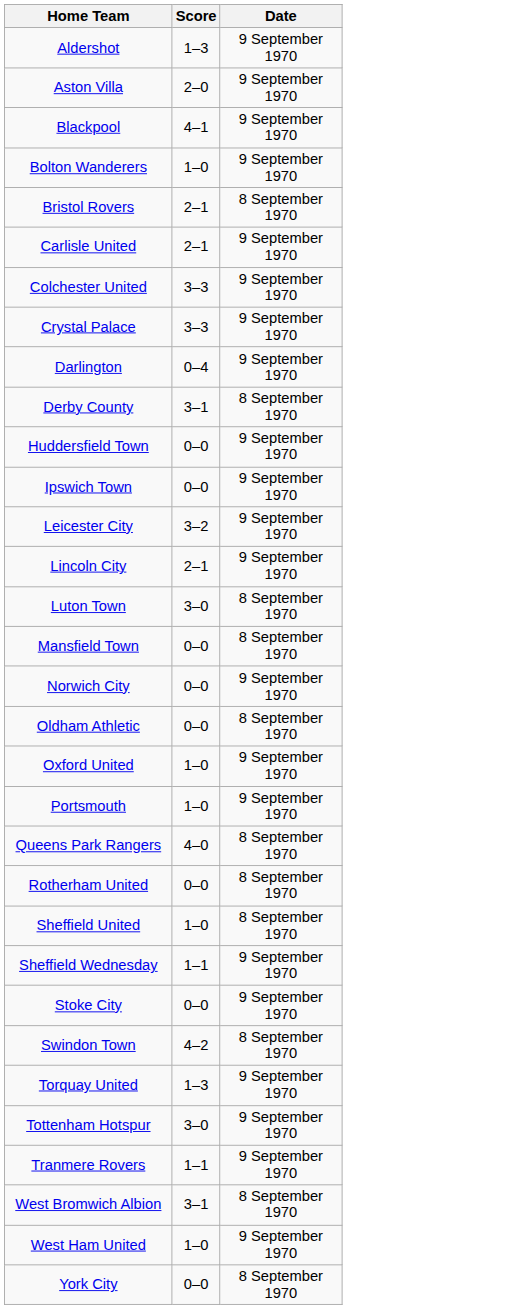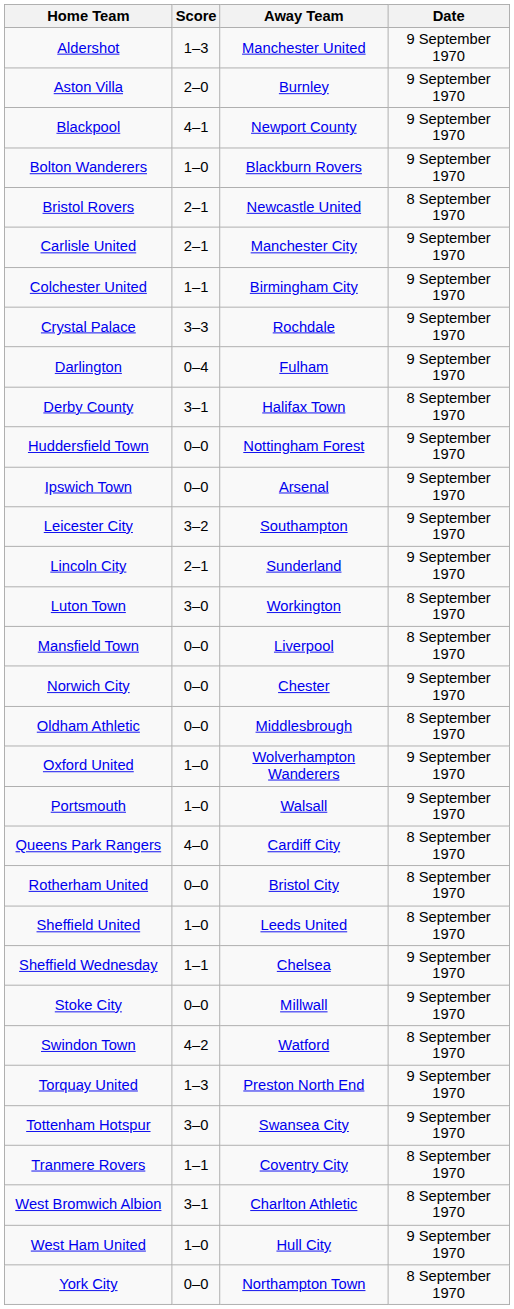 <table class="wikitable" style="text-align:center;">
 <tr>
 <th width=175>Home Team</th>
 <th width=20>Score</th>
+<th width=175>Away Team</th>
 <th width=125>Date</th>
 </tr>
 <tr>
 <td><a href='#'>Aldershot</a></td>
 <td>1–3</td>
+<td><a href='#'>Manchester United</a></td>
 <td>9 September 1970</td>
 </tr>
 <tr>
 <td><a href='#'>Aston Villa</a></td>
 <td>2–0</td>
+<td><a href='#'>Burnley</a></td>
 <td>9 September 1970</td>
 </tr>
 <tr>
 <td><a href='#'>Blackpool</a></td>
 <td>4–1</td>
+<td><a href='#'>Newport County</a></td>
 <td>9 September 1970</td>
 </tr>
 <tr>
 <td><a href='#'>Bolton Wanderers</a></td>
 <td>1–0</td>
+<td><a href='#'>Blackburn Rovers</a></td>
 <td>9 September 1970</td>
 </tr>
 <tr>
 <td><a href='#'>Bristol Rovers</a></td>
 <td>2–1</td>
+<td><a href='#'>Newcastle United</a></td>
 <td>8 September 1970</td>
 </tr>
 <tr>
 <td><a href='#'>Carlisle United</a></td>
 <td>2–1</td>
+<td><a href='#'>Manchester City</a></td>
 <td>9 September 1970</td>
 </tr>
 <tr>
 <td><a href='#'>Colchester United</a></td>
-<td>3–3</td>
+<td>1–1</td>
+<td><a href='#'>Birmingham City</a></td>
 <td>9 September 1970</td>
 </tr>
 <tr>
 <td><a href='#'>Crystal Palace</a></td>
 <td>3–3</td>
+<td><a href='#'>Rochdale</a></td>
 <td>9 September 1970</td>
 </tr>
 <tr>
 <td><a href='#'>Darlington</a></td>
 <td>0–4</td>
+<td><a href='#'>Fulham</a></td>
 <td>9 September 1970</td>
 </tr>
 <tr>
 <td><a href='#'>Derby County</a></td>
 <td>3–1</td>
+<td><a href='#'>Halifax Town</a></td>
 <td>8 September 1970</td>
 </tr>
 <tr>
 <td><a href='#'>Huddersfield Town</a></td>
 <td>0–0</td>
+<td><a href='#'>Nottingham Forest</a></td>
 <td>9 September 1970</td>
 </tr>
 <tr>
 <td><a href='#'>Ipswich Town</a></td>
 <td>0–0</td>
+<td><a href='#'>Arsenal</a></td>
 <td>9 September 1970</td>
 </tr>
 <tr>
 <td><a href='#'>Leicester City</a></td>
 <td>3–2</td>
+<td><a href='#'>Southampton</a></td>
 <td>9 September 1970</td>
 </tr>
 <tr>
 <td><a href='#'>Lincoln City</a></td>
 <td>2–1</td>
+<td><a href='#'>Sunderland</a></td>
 <td>9 September 1970</td>
 </tr>
 <tr>
 <td><a href='#'>Luton Town</a></td>
 <td>3–0</td>
+<td><a href='#'>Workington</a></td>
 <td>8 September 1970</td>
 </tr>
 <tr>
 <td><a href='#'>Mansfield Town</a></td>
 <td>0–0</td>
+<td><a href='#'>Liverpool</a></td>
 <td>8 September 1970</td>
 </tr>
 <tr>
 <td><a href='#'>Norwich City</a></td>
 <td>0–0</td>
+<td><a href='#'>Chester</a></td>
 <td>9 September 1970</td>
 </tr>
 <tr>
 <td><a href='#'>Oldham Athletic</a></td>
 <td>0–0</td>
+<td><a href='#'>Middlesbrough</a></td>
 <td>8 September 1970</td>
 </tr>
 <tr>
 <td><a href='#'>Oxford United</a></td>
 <td>1–0</td>
+<td><a href='#'>Wolverhampton Wanderers</a></td>
 <td>9 September 1970</td>
 </tr>
 <tr>
 <td><a href='#'>Portsmouth</a></td>
 <td>1–0</td>
+<td><a href='#'>Walsall</a></td>
 <td>9 September 1970</td>
 </tr>
 <tr>
 <td><a href='#'>Queens Park Rangers</a></td>
 <td>4–0</td>
+<td><a href='#'>Cardiff City</a></td>
 <td>8 September 1970</td>
 </tr>
 <tr>
 <td><a href='#'>Rotherham United</a></td>
 <td>0–0</td>
+<td><a href='#'>Bristol City</a></td>
 <td>8 September 1970</td>
 </tr>
 <tr>
 <td><a href='#'>Sheffield United</a></td>
 <td>1–0</td>
+<td><a href='#'>Leeds United</a></td>
 <td>8 September 1970</td>
 </tr>
 <tr>
 <td><a href='#'>Sheffield Wednesday</a></td>
 <td>1–1</td>
+<td><a href='#'>Chelsea</a></td>
 <td>9 September 1970</td>
 </tr>
 <tr>
 <td><a href='#'>Stoke City</a></td>
 <td>0–0</td>
+<td><a href='#'>Millwall</a></td>
 <td>9 September 1970</td>
 </tr>
 <tr>
 <td><a href='#'>Swindon Town</a></td>
 <td>4–2</td>
+<td><a href='#'>Watford</a></td>
 <td>8 September 1970</td>
 </tr>
 <tr>
 <td><a href='#'>Torquay United</a></td>
 <td>1–3</td>
+<td><a href='#'>Preston North End</a></td>
 <td>9 September 1970</td>
 </tr>
 <tr>
 <td><a href='#'>Tottenham Hotspur</a></td>
 <td>3–0</td>
+<td><a href='#'>Swansea City</a></td>
 <td>9 September 1970</td>
 </tr>
 <tr>
 <td><a href='#'>Tranmere Rovers</a></td>
 <td>1–1</td>
-<td>9 September 1970</td>
+<td><a href='#'>Coventry City</a></td>
+<td>8 September 1970</td>
 </tr>
 <tr>
 <td><a href='#'>West Bromwich Albion</a></td>
 <td>3–1</td>
+<td><a href='#'>Charlton Athletic</a></td>
 <td>8 September 1970</td>
 </tr>
 <tr>
 <td><a href='#'>West Ham United</a></td>
 <td>1–0</td>
+<td><a href='#'>Hull City</a></td>
 <td>9 September 1970</td>
 </tr>
 <tr>
 <td><a href='#'>York City</a></td>
 <td>0–0</td>
+<td><a href='#'>Northampton Town</a></td>
 <td>8 September 1970</td>
 </tr>
 </table>
